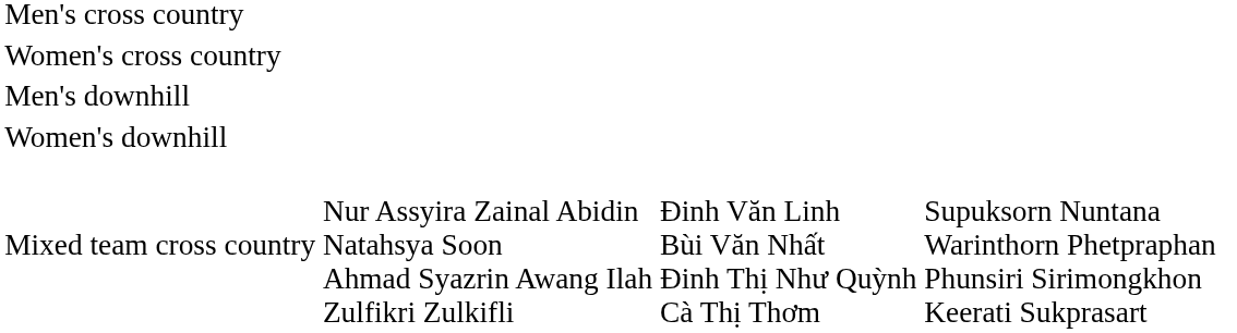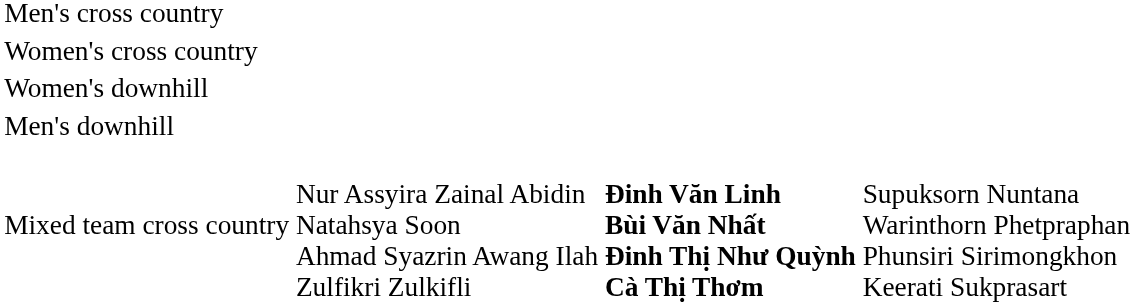 <table>
 <tr>
 <td>Men's cross country<br></td>
 <td></td>
 <td></td>
 <td></td>
 </tr>
 <tr>
 <td>Women's cross country</td>
 <td></td>
 <td nowrap></td>
 <td></td>
 </tr>
 <tr>
+<td>Women's downhill</td>
+<td></td>
+<td></td>
+<td nowrap></td>
+</tr>
+<tr>
 <td>Men's downhill</td>
 <td></td>
 <td></td>
 <td></td>
 </tr>
 <tr>
-<td>Women's downhill</td>
-<td></td>
-<td></td>
-<td nowrap></td>
-</tr>
-<tr>
 <td>Mixed team cross country</td>
 <td nowrap><br> Nur Assyira Zainal Abidin<br>Natahsya Soon <br> Ahmad Syazrin Awang Ilah<br>Zulfikri Zulkifli</td>
-<td><br> Đinh Văn Linh<br>Bùi Văn Nhất <br>Đinh Thị Như Quỳnh<br>Cà Thị Thơm</td>
+<td><strong><br> Đinh Văn Linh<br>Bùi Văn Nhất <br>Đinh Thị Như Quỳnh<br>Cà Thị Thơm</strong></td>
 <td><br> Supuksorn Nuntana<br>Warinthorn Phetpraphan <br>Phunsiri Sirimongkhon<br>Keerati Sukprasart</td>
 </tr>
 </table>
